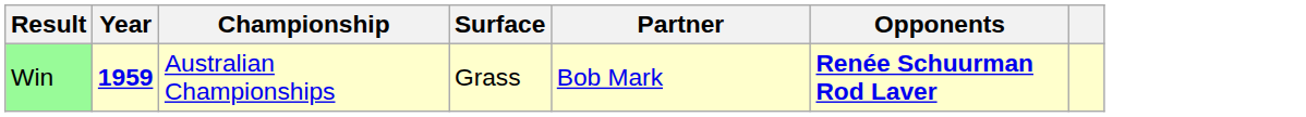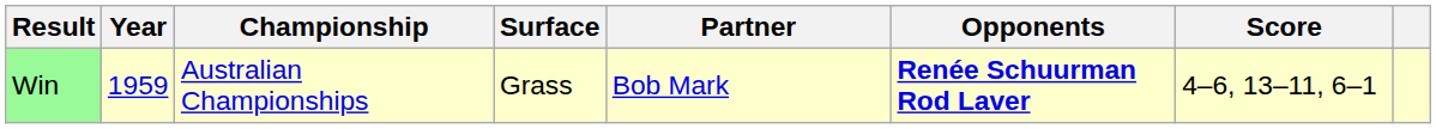 <table class="sortable wikitable">
 <tr>
 <th style="width:45px">Result</th>
 <th style="width:35px">Year</th>
 <th style="width:180px">Championship</th>
 <th style="width:50px">Surface</th>
 <th style="width:160px">Partner</th>
 <th style="width:160px">Opponents</th>
+<th style="width:120px" class="unsortable">Score</th>
 <th style="width:15px" class="unsortable"></th>
 </tr>
 <tr style="background:#ffc;">
 <td style="background:#98fb98;">Win</td>
-<td><strong><a href='#'>1959</a></strong></td>
+<td><a href='#'>1959</a></td>
 <td><a href='#'>Australian Championships</a></td>
 <td>Grass</td>
 <td> <a href='#'>Bob Mark</a></td>
 <td><strong> <a href='#'>Renée Schuurman</a> <br>  <a href='#'>Rod Laver</a></strong></td>
+<td>4–6, 13–11, 6–1</td>
 <td></td>
 </tr>
 </table>
